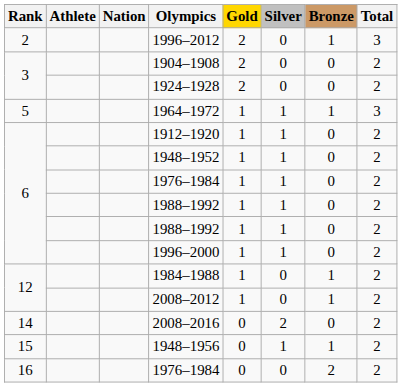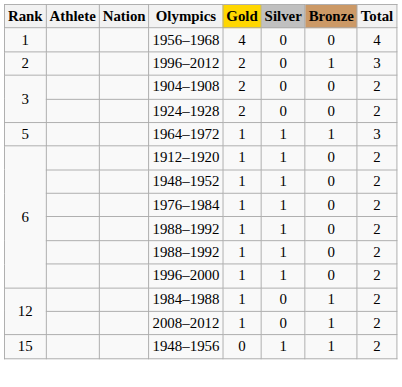 <table class="wikitable sortable" style="text-align:center">
 <tr>
 <th>Rank</th>
 <th>Athlete</th>
 <th>Nation</th>
 <th>Olympics</th>
 <th style="background-color:gold">Gold</th>
 <th style="background-color:silver">Silver</th>
 <th style="background-color:#cc9966">Bronze</th>
 <th>Total</th>
+</tr>
+<tr>
+<td>1</td>
+<td align=left></td>
+<td align=left></td>
+<td>1956–1968</td>
+<td>4</td>
+<td>0</td>
+<td>0</td>
+<td>4</td>
 </tr>
 <tr>
 <td>2</td>
 <td align=left></td>
 <td align=left></td>
 <td>1996–2012</td>
 <td>2</td>
 <td>0</td>
 <td>1</td>
 <td>3</td>
 </tr>
 <tr>
 <td rowspan=2>3</td>
 <td align=left></td>
 <td align=left></td>
 <td>1904–1908</td>
 <td>2</td>
 <td>0</td>
 <td>0</td>
 <td>2</td>
 </tr>
 <tr>
 <td align=left></td>
 <td align=left></td>
 <td>1924–1928</td>
 <td>2</td>
 <td>0</td>
 <td>0</td>
 <td>2</td>
 </tr>
 <tr>
 <td>5</td>
 <td align=left></td>
 <td align=left></td>
 <td>1964–1972</td>
 <td>1</td>
 <td>1</td>
 <td>1</td>
 <td>3</td>
 </tr>
 <tr>
 <td rowspan=6>6</td>
 <td align=left></td>
 <td align=left></td>
 <td>1912–1920</td>
 <td>1</td>
 <td>1</td>
 <td>0</td>
 <td>2</td>
 </tr>
 <tr>
 <td align=left></td>
 <td align=left></td>
 <td>1948–1952</td>
 <td>1</td>
 <td>1</td>
 <td>0</td>
 <td>2</td>
 </tr>
 <tr>
 <td align=left></td>
 <td align=left></td>
 <td>1976–1984</td>
 <td>1</td>
 <td>1</td>
 <td>0</td>
 <td>2</td>
 </tr>
 <tr>
 <td align=left></td>
 <td align=left><br></td>
 <td>1988–1992</td>
 <td>1</td>
 <td>1</td>
 <td>0</td>
 <td>2</td>
 </tr>
 <tr>
 <td align=left></td>
 <td align=left><br></td>
 <td>1988–1992</td>
 <td>1</td>
 <td>1</td>
 <td>0</td>
 <td>2</td>
 </tr>
 <tr>
 <td align=left></td>
 <td align=left></td>
 <td>1996–2000</td>
 <td>1</td>
 <td>1</td>
 <td>0</td>
 <td>2</td>
 </tr>
 <tr>
 <td rowspan=2>12</td>
 <td align=left></td>
 <td align=left></td>
 <td>1984–1988</td>
 <td>1</td>
 <td>0</td>
 <td>1</td>
 <td>2</td>
 </tr>
 <tr>
 <td align=left></td>
 <td align=left></td>
 <td>2008–2012</td>
 <td>1</td>
 <td>0</td>
 <td>1</td>
 <td>2</td>
 </tr>
 <tr>
-<td>14</td>
-<td align=left></td>
-<td align=left></td>
-<td>2008–2016</td>
-<td>0</td>
-<td>2</td>
-<td>0</td>
-<td>2</td>
-</tr>
-<tr>
 <td>15</td>
 <td align=left></td>
 <td align=left></td>
 <td>1948–1956</td>
 <td>0</td>
 <td>1</td>
 <td>1</td>
 <td>2</td>
 </tr>
-<tr>
-<td>16</td>
-<td align=left></td>
-<td align=left></td>
-<td>1976–1984</td>
-<td>0</td>
-<td>0</td>
-<td>2</td>
-<td>2</td>
-</tr>
 </table>
